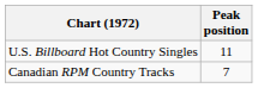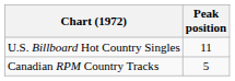 <table class="wikitable">
 <tr>
 <th>Chart (1972)</th>
 <th>Peak<br>position</th>
 </tr>
 <tr>
 <td>U.S. <em>Billboard</em> Hot Country Singles</td>
 <td style="text-align:center;">11</td>
 </tr>
 <tr>
 <td>Canadian <em>RPM</em> Country Tracks</td>
-<td style="text-align:center;">7</td>
+<td style="text-align:center;">5</td>
 </tr>
 </table>
